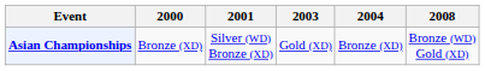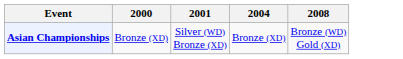 <table class="wikitable" style="font-size: 90%; text-align:center">
 <tr>
 <th>Event</th>
 <th>2000</th>
 <th>2001</th>
-<th>2003</th>
 <th>2004</th>
 <th>2008</th>
 </tr>
 <tr>
 <td bgcolor="#ECF2FF"; align="left"><strong><a href='#'>Asian Championships</a></strong></td>
 <td> <a href='#'>Bronze <small>(XD)</small></a></td>
 <td> <a href='#'>Silver <small>(WD)</small></a><br>  <a href='#'>Bronze <small>(XD)</small></a></td>
-<td> <a href='#'>Gold <small>(XD)</small></a></td>
 <td> <a href='#'>Bronze <small>(XD)</small></a></td>
 <td> <a href='#'>Bronze <small>(WD)</small></a><br> <a href='#'>Gold <small>(XD)</small></a></td>
 </tr>
 </table>
